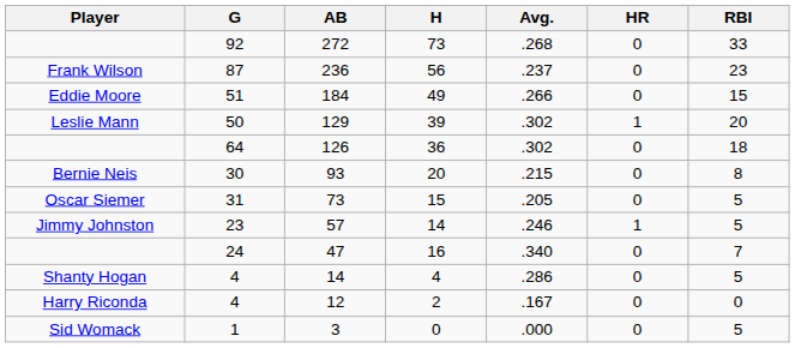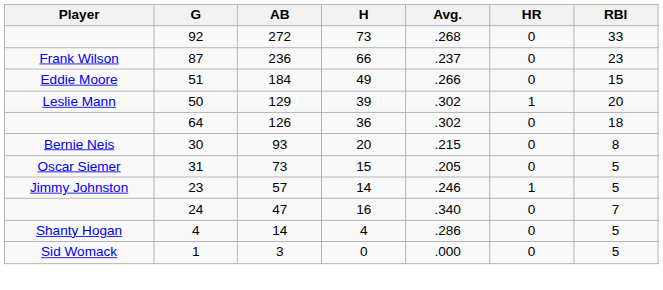 <table class="wikitable sortable">
 <tr>
 <th bgcolor="#DDDDFF" width="16%">Player</th>
 <th bgcolor="#DDDDFF" width="9%">G</th>
 <th bgcolor="#DDDDFF" width="9%">AB</th>
 <th bgcolor="#DDDDFF" width="9%">H</th>
 <th bgcolor="#DDDDFF" width="9%">Avg.</th>
 <th bgcolor="#DDDDFF" width="9%">HR</th>
 <th bgcolor="#DDDDFF" width="9%">RBI</th>
 </tr>
 <tr align="center">
 <td></td>
 <td>92</td>
 <td>272</td>
 <td>73</td>
 <td>.268</td>
 <td>0</td>
 <td>33</td>
 </tr>
 <tr align="center">
 <td><a href='#'>Frank Wilson</a></td>
 <td>87</td>
 <td>236</td>
-<td>56</td>
+<td>66</td>
 <td>.237</td>
 <td>0</td>
 <td>23</td>
 </tr>
 <tr align=center>
 <td><a href='#'>Eddie Moore</a></td>
 <td>51</td>
 <td>184</td>
 <td>49</td>
 <td>.266</td>
 <td>0</td>
 <td>15</td>
 </tr>
 <tr align=center>
 <td><a href='#'>Leslie Mann</a></td>
 <td>50</td>
 <td>129</td>
 <td>39</td>
 <td>.302</td>
 <td>1</td>
 <td>20</td>
 </tr>
 <tr align=center>
 <td></td>
 <td>64</td>
 <td>126</td>
 <td>36</td>
 <td>.302</td>
 <td>0</td>
 <td>18</td>
 </tr>
 <tr align="center">
 <td><a href='#'>Bernie Neis</a></td>
 <td>30</td>
 <td>93</td>
 <td>20</td>
 <td>.215</td>
 <td>0</td>
 <td>8</td>
 </tr>
 <tr align=center>
 <td><a href='#'>Oscar Siemer</a></td>
 <td>31</td>
 <td>73</td>
 <td>15</td>
 <td>.205</td>
 <td>0</td>
 <td>5</td>
 </tr>
 <tr align=center>
 <td><a href='#'>Jimmy Johnston</a></td>
 <td>23</td>
 <td>57</td>
 <td>14</td>
 <td>.246</td>
 <td>1</td>
 <td>5</td>
 </tr>
 <tr align=center>
 <td></td>
 <td>24</td>
 <td>47</td>
 <td>16</td>
 <td>.340</td>
 <td>0</td>
 <td>7</td>
 </tr>
 <tr align="center">
 <td><a href='#'>Shanty Hogan</a></td>
 <td>4</td>
 <td>14</td>
 <td>4</td>
 <td>.286</td>
 <td>0</td>
 <td>5</td>
 </tr>
 <tr align=center>
-<td><a href='#'>Harry Riconda</a></td>
-<td>4</td>
-<td>12</td>
-<td>2</td>
-<td>.167</td>
-<td>0</td>
-<td>0</td>
-</tr>
-<tr align=center>
 <td><a href='#'>Sid Womack</a></td>
 <td>1</td>
 <td>3</td>
 <td>0</td>
 <td>.000</td>
 <td>0</td>
 <td>5</td>
 </tr>
 </table>
